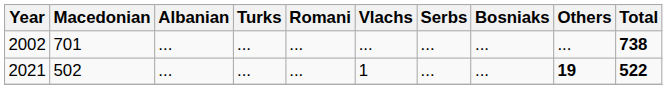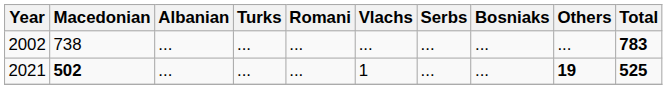 <table class="wikitable">
 <tr>
 <th>Year</th>
 <th>Macedonian</th>
 <th>Albanian</th>
 <th>Turks</th>
 <th>Romani</th>
 <th>Vlachs</th>
 <th>Serbs</th>
 <th>Bosniaks</th>
 <th><abbr>Others</abbr></th>
 <th>Total</th>
 </tr>
 <tr>
 <td>2002</td>
-<td>701</td>
+<td>738</td>
 <td>...</td>
 <td>...</td>
 <td>...</td>
 <td>...</td>
 <td>...</td>
 <td>...</td>
 <td>...</td>
-<td><strong>738</strong></td>
+<td><strong>783</strong></td>
 </tr>
 <tr>
 <td>2021</td>
-<td>502</td>
+<td><strong>502</strong></td>
 <td>...</td>
 <td>...</td>
 <td>...</td>
 <td>1</td>
 <td>...</td>
 <td>...</td>
 <td><strong>19</strong></td>
-<td><strong>522</strong></td>
+<td><strong>525</strong></td>
 </tr>
 <tr>
 </tr>
 </table>
